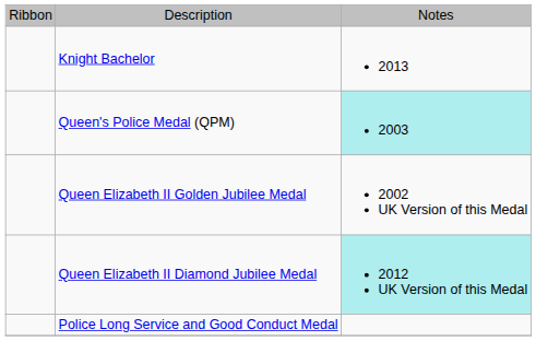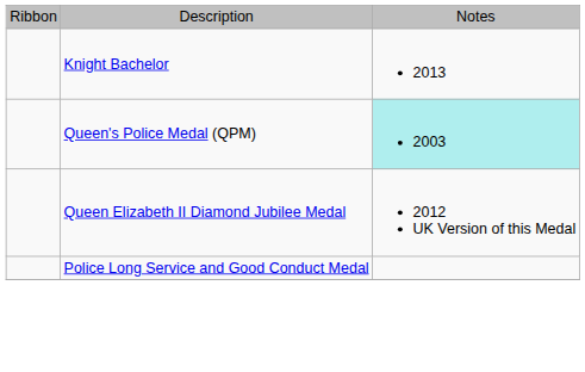 <table class="wikitable" style="margin:auto;">
 <tr style="background:silver;" align="center">
 <td>Ribbon</td>
 <td>Description</td>
 <td>Notes</td>
 </tr>
 <tr>
 <td></td>
 <td><a href='#'>Knight Bachelor</a></td>
 <td><br><ul><li>2013</li></ul></td>
 </tr>
 <tr>
 <td></td>
 <td><a href='#'>Queen's Police Medal</a> (QPM)</td>
 <td style="background: paleturquoise;"><br><ul><li>2003</li></ul></td>
 </tr>
 <tr>
 <td></td>
-<td><a href='#'>Queen Elizabeth II Golden Jubilee Medal</a></td>
-<td><br><ul><li>2002</li><li>UK Version of this Medal</li></ul></td>
-</tr>
-<tr>
-<td></td>
 <td><a href='#'>Queen Elizabeth II Diamond Jubilee Medal</a></td>
-<td style="background: paleturquoise;"><br><ul><li>2012</li><li>UK Version of this Medal</li></ul></td>
+<td><br><ul><li>2012</li><li>UK Version of this Medal</li></ul></td>
 </tr>
 <tr>
 <td></td>
 <td><a href='#'>Police Long Service and Good Conduct Medal</a></td>
 <td></td>
 </tr>
 <tr>
 </tr>
 </table>
